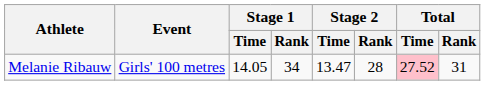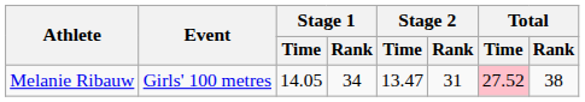 <table class=wikitable style="font-size:90%">
 <tr>
 <th rowspan="2">Athlete</th>
 <th rowspan="2">Event</th>
 <th colspan="2">Stage 1</th>
 <th colspan="2">Stage 2</th>
 <th colspan="2">Total</th>
 </tr>
 <tr style="font-size:95%">
 <th>Time</th>
 <th>Rank</th>
 <th>Time</th>
 <th>Rank</th>
 <th>Time</th>
 <th>Rank</th>
 </tr>
 <tr align=center>
 <td align=left><a href='#'>Melanie Ribauw</a></td>
 <td align=left><a href='#'>Girls' 100 metres</a></td>
 <td>14.05</td>
 <td>34</td>
 <td>13.47</td>
-<td>28</td>
+<td>31</td>
 <td style="background: pink;">27.52</td>
-<td>31</td>
+<td>38</td>
 </tr>
 </table>
